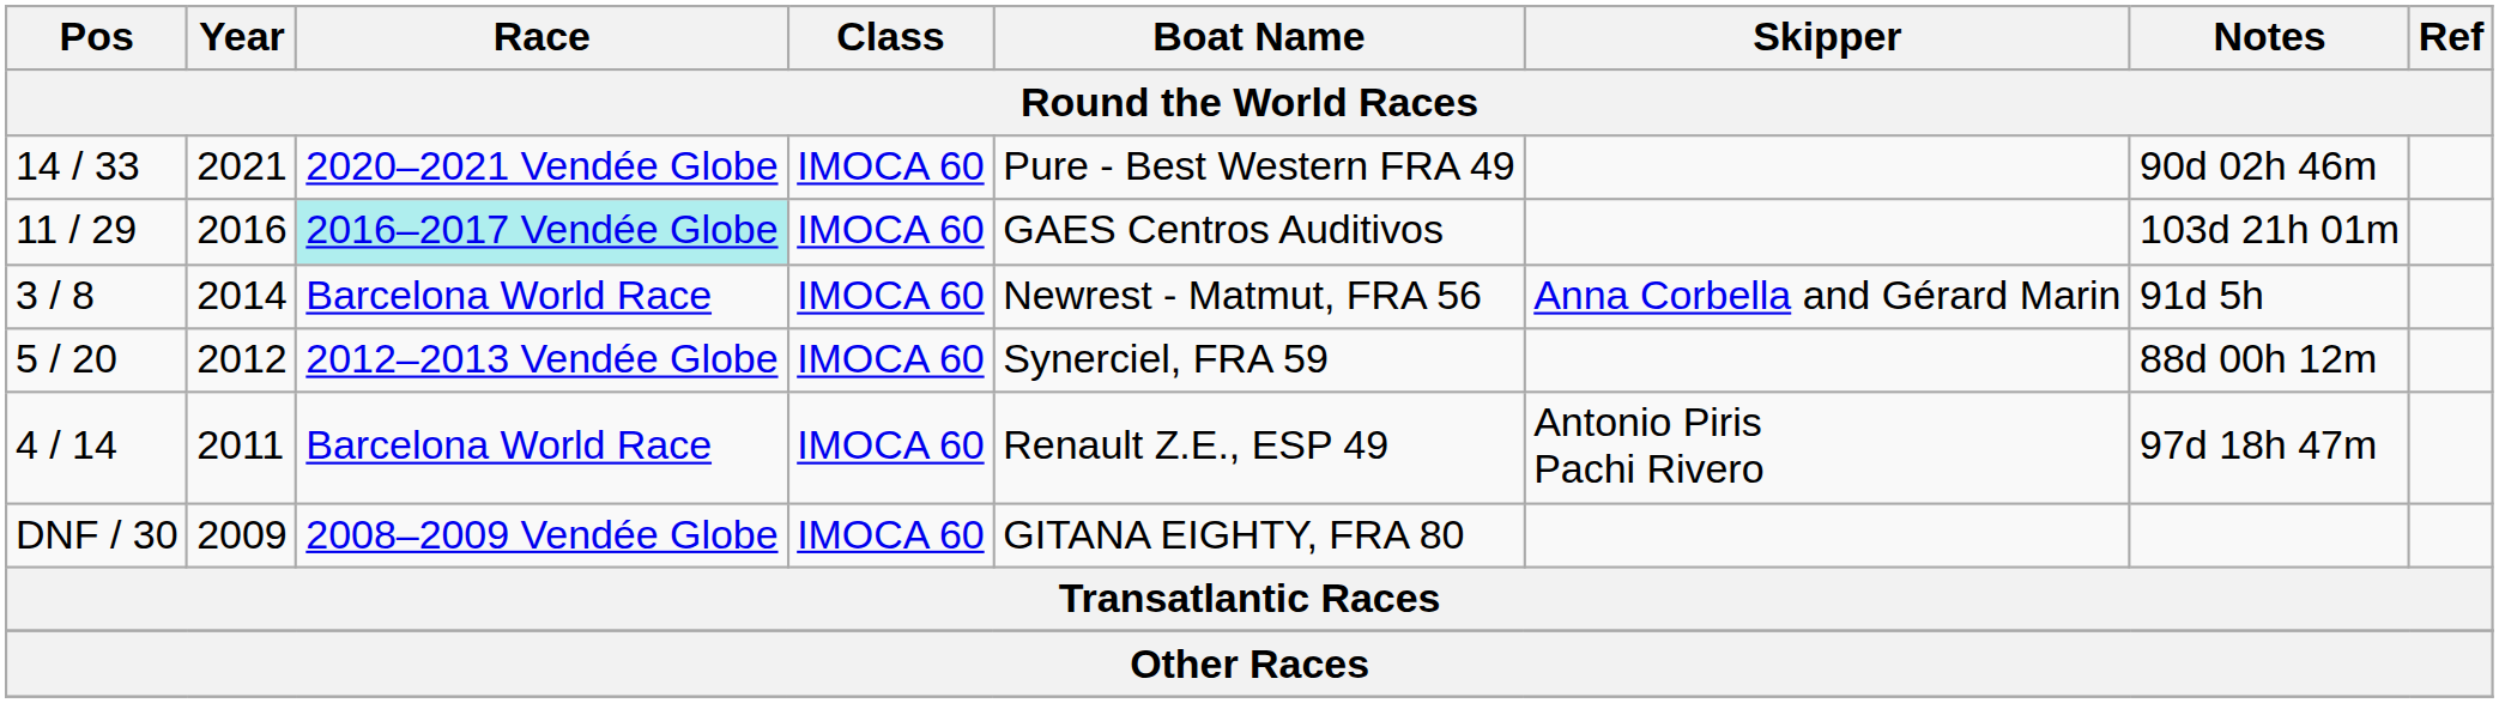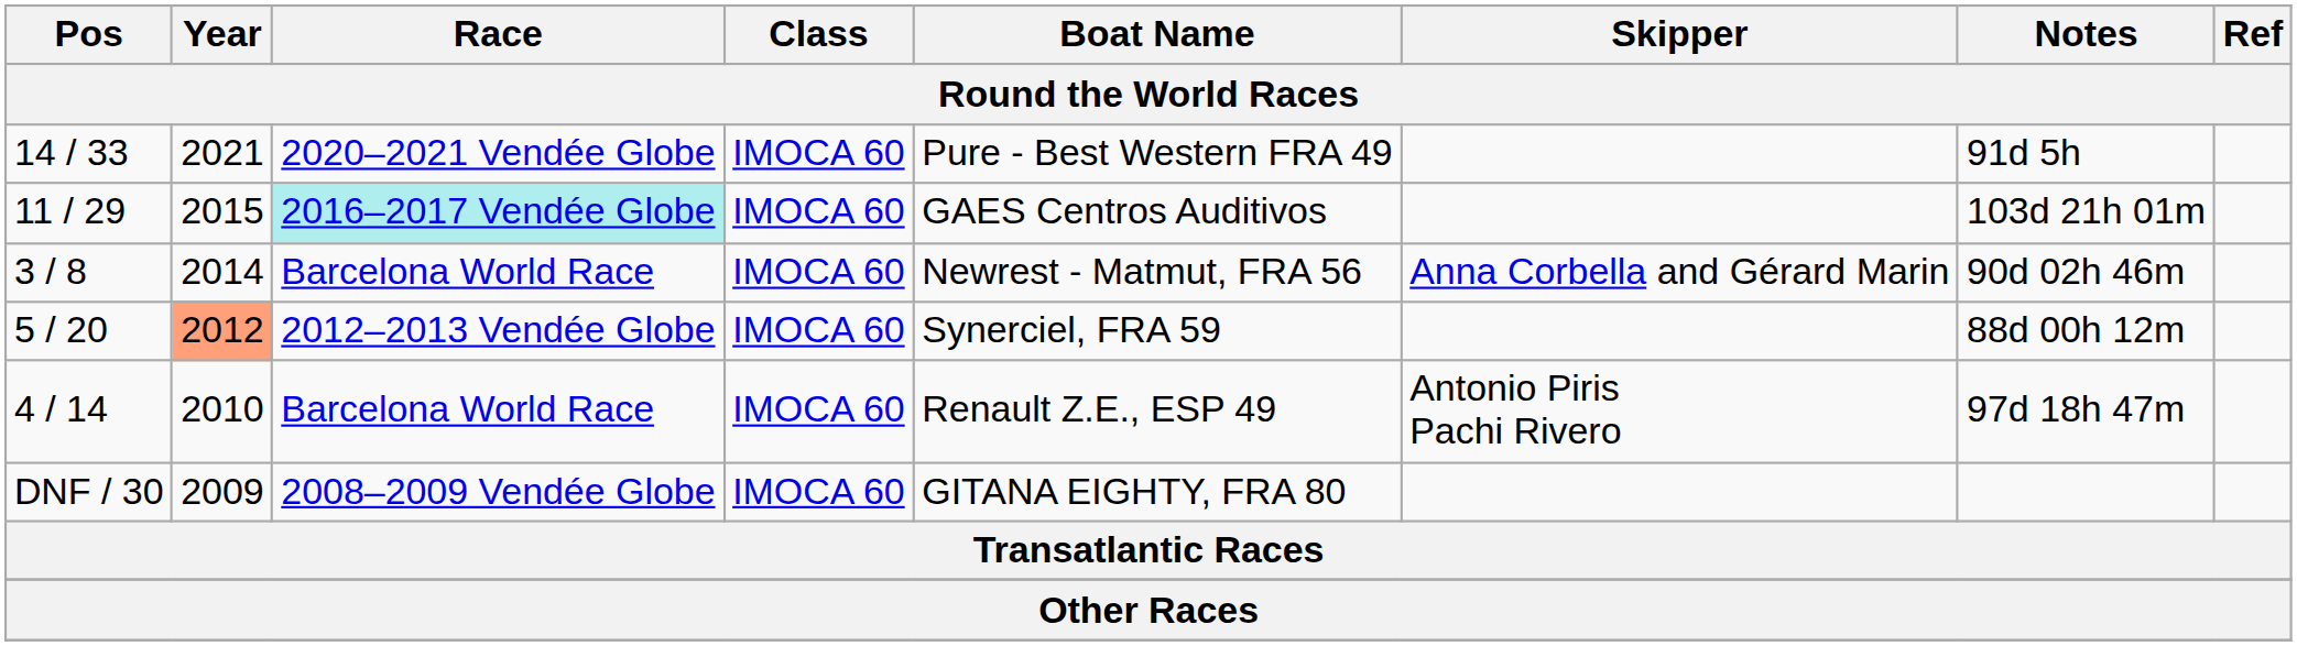 <table class="wikitable sortable">
 <tr>
 <th>Pos</th>
 <th>Year</th>
 <th>Race</th>
 <th>Class</th>
 <th>Boat Name</th>
 <th>Skipper</th>
 <th>Notes</th>
 <th>Ref</th>
 </tr>
 <tr>
 <th colspan="8"><strong>Round the World Races</strong></th>
 </tr>
 <tr>
 <td>14 / 33</td>
 <td>2021</td>
 <td><a href='#'>2020–2021 Vendée Globe</a></td>
 <td><a href='#'>IMOCA 60</a></td>
 <td>Pure - Best Western FRA 49</td>
 <td></td>
-<td>90d 02h 46m</td>
+<td>91d 5h</td>
 <td></td>
 </tr>
 <tr>
 <td>11 / 29</td>
-<td>2016</td>
+<td>2015</td>
 <td style="background: paleturquoise;"><a href='#'>2016–2017 Vendée Globe</a></td>
 <td><a href='#'>IMOCA 60</a></td>
 <td>GAES Centros Auditivos</td>
 <td></td>
 <td>103d 21h 01m</td>
 <td></td>
 </tr>
 <tr>
 <td>3 / 8</td>
 <td>2014</td>
 <td><a href='#'>Barcelona World Race</a></td>
 <td><a href='#'>IMOCA 60</a></td>
 <td>Newrest - Matmut, FRA 56</td>
 <td><a href='#'>Anna Corbella</a> and Gérard Marin</td>
-<td>91d 5h</td>
+<td>90d 02h 46m</td>
 <td></td>
 </tr>
 <tr>
 <td>5 / 20</td>
-<td>2012</td>
+<td style="background: lightsalmon;">2012</td>
 <td><a href='#'>2012–2013 Vendée Globe</a></td>
 <td><a href='#'>IMOCA 60</a></td>
 <td>Synerciel, FRA 59</td>
 <td></td>
 <td>88d 00h 12m</td>
 <td></td>
 </tr>
 <tr>
 <td>4 / 14</td>
-<td>2011</td>
+<td>2010</td>
 <td><a href='#'>Barcelona World Race</a></td>
 <td><a href='#'>IMOCA 60</a></td>
 <td>Renault Z.E., ESP 49</td>
 <td>Antonio Piris<br>Pachi Rivero</td>
 <td>97d 18h 47m</td>
 <td></td>
 </tr>
 <tr>
 <td>DNF / 30</td>
 <td>2009</td>
 <td><a href='#'>2008–2009 Vendée Globe</a></td>
 <td><a href='#'>IMOCA 60</a></td>
 <td>GITANA EIGHTY, FRA 80</td>
 <td></td>
 <td></td>
 <td></td>
 </tr>
 <tr>
 <th colspan="8"><strong>Transatlantic Races</strong></th>
 </tr>
 <tr>
 </tr>
 <tr>
 <th colspan="8"><strong>Other Races</strong></th>
 </tr>
 <tr>
 </tr>
 </table>
